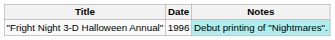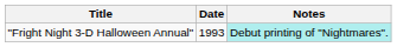 <table class="wikitable">
 <tr>
 <th>Title</th>
 <th>Date</th>
 <th>Notes</th>
 </tr>
 <tr>
 <td>"Fright Night 3-D Halloween Annual"</td>
-<td>1996</td>
+<td>1993</td>
 <td style="background: paleturquoise;">Debut printing of "Nightmares".</td>
 </tr>
 </table>
